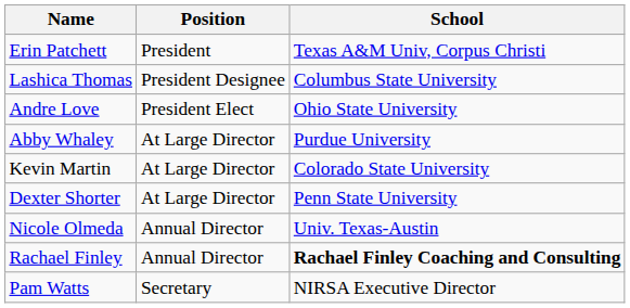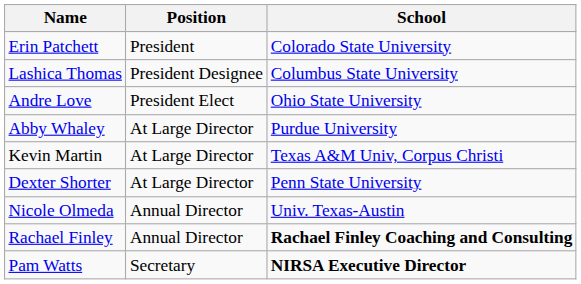 <table class="wikitable">
 <tr>
 <th>Name</th>
 <th>Position</th>
 <th>School</th>
 </tr>
 <tr>
 <td><a href='#'>Erin Patchett</a></td>
 <td>President</td>
-<td><a href='#'>Texas A&M Univ, Corpus Christi</a></td>
+<td><a href='#'>Colorado State University</a></td>
 </tr>
 <tr>
 <td><a href='#'>Lashica Thomas</a></td>
 <td>President Designee</td>
 <td><a href='#'>Columbus State University</a></td>
 </tr>
 <tr>
 <td><a href='#'>Andre Love</a></td>
 <td>President Elect</td>
 <td><a href='#'>Ohio State University</a></td>
 </tr>
 <tr>
 <td><a href='#'>Abby Whaley</a></td>
 <td>At Large Director</td>
 <td><a href='#'>Purdue University</a></td>
 </tr>
 <tr>
 <td>Kevin Martin</td>
 <td>At Large Director</td>
-<td><a href='#'>Colorado State University</a></td>
+<td><a href='#'>Texas A&M Univ, Corpus Christi</a></td>
 </tr>
 <tr>
 <td><a href='#'>Dexter Shorter</a></td>
 <td>At Large Director</td>
 <td><a href='#'>Penn State University</a></td>
 </tr>
 <tr>
 <td><a href='#'>Nicole Olmeda</a></td>
 <td>Annual Director</td>
 <td><a href='#'>Univ. Texas-Austin</a></td>
 </tr>
 <tr>
 <td><a href='#'>Rachael Finley</a></td>
 <td>Annual Director</td>
 <td><strong>Rachael Finley Coaching and Consulting</strong></td>
 </tr>
 <tr>
 <td><a href='#'>Pam Watts</a></td>
 <td>Secretary</td>
-<td>NIRSA Executive Director</td>
+<td><strong>NIRSA Executive Director</strong></td>
 </tr>
 </table>
